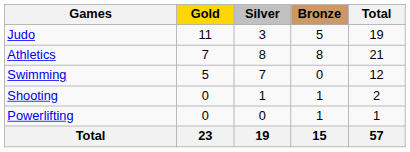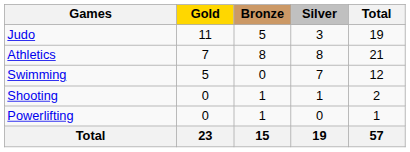 <table class="wikitable sortable" style="text-align:center;">
 <tr>
 <th style="width:13em;">Games</th>
 <th style="width:4em; background:gold;">Gold</th>
+<th style="width:4em; background:#cc9966;">Bronze</th>
 <th style="width:4em; background:silver;">Silver</th>
-<th style="width:4em; background:#cc9966;">Bronze</th>
 <th style="width:4em;">Total</th>
 </tr>
 <tr>
 <td align=left> <a href='#'>Judo</a></td>
 <td>11</td>
+<td>5</td>
 <td>3</td>
-<td>5</td>
 <td>19</td>
 </tr>
 <tr>
 <td align=left> <a href='#'>Athletics</a></td>
 <td>7</td>
 <td>8</td>
 <td>8</td>
 <td>21</td>
 </tr>
 <tr>
 <td align=left> <a href='#'>Swimming</a></td>
 <td>5</td>
+<td>0</td>
 <td>7</td>
-<td>0</td>
 <td>12</td>
 </tr>
 <tr>
 <td align=left> <a href='#'>Shooting</a></td>
 <td>0</td>
 <td>1</td>
 <td>1</td>
 <td>2</td>
 </tr>
 <tr>
 <td align=left> <a href='#'>Powerlifting</a></td>
 <td>0</td>
+<td>1</td>
 <td>0</td>
-<td>1</td>
 <td>1</td>
 </tr>
 <tr>
 <th>Total</th>
 <th>23</th>
+<th>15</th>
 <th>19</th>
-<th>15</th>
 <th>57</th>
 </tr>
 </table>
